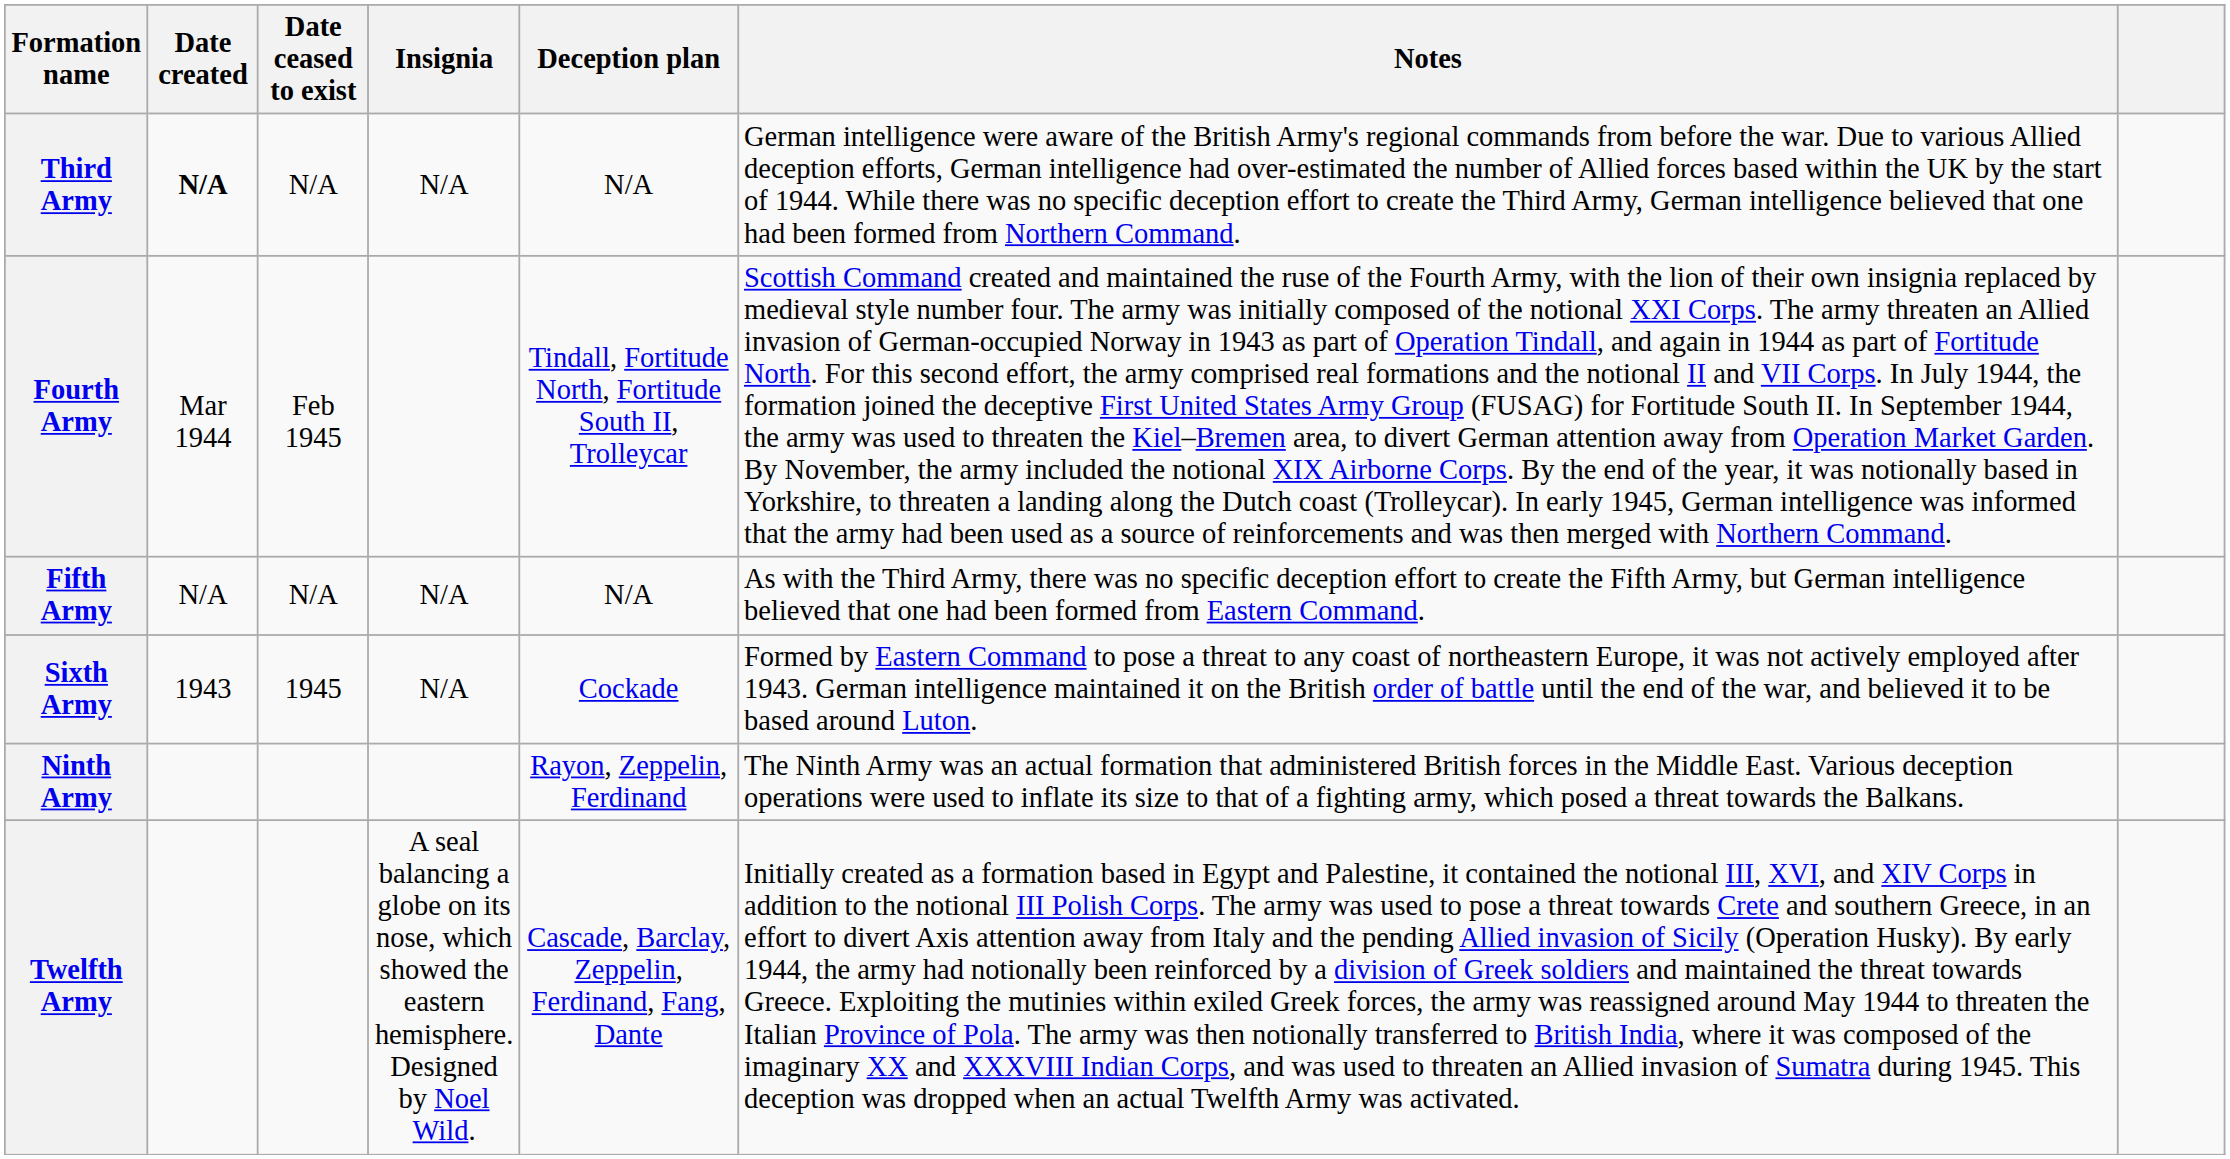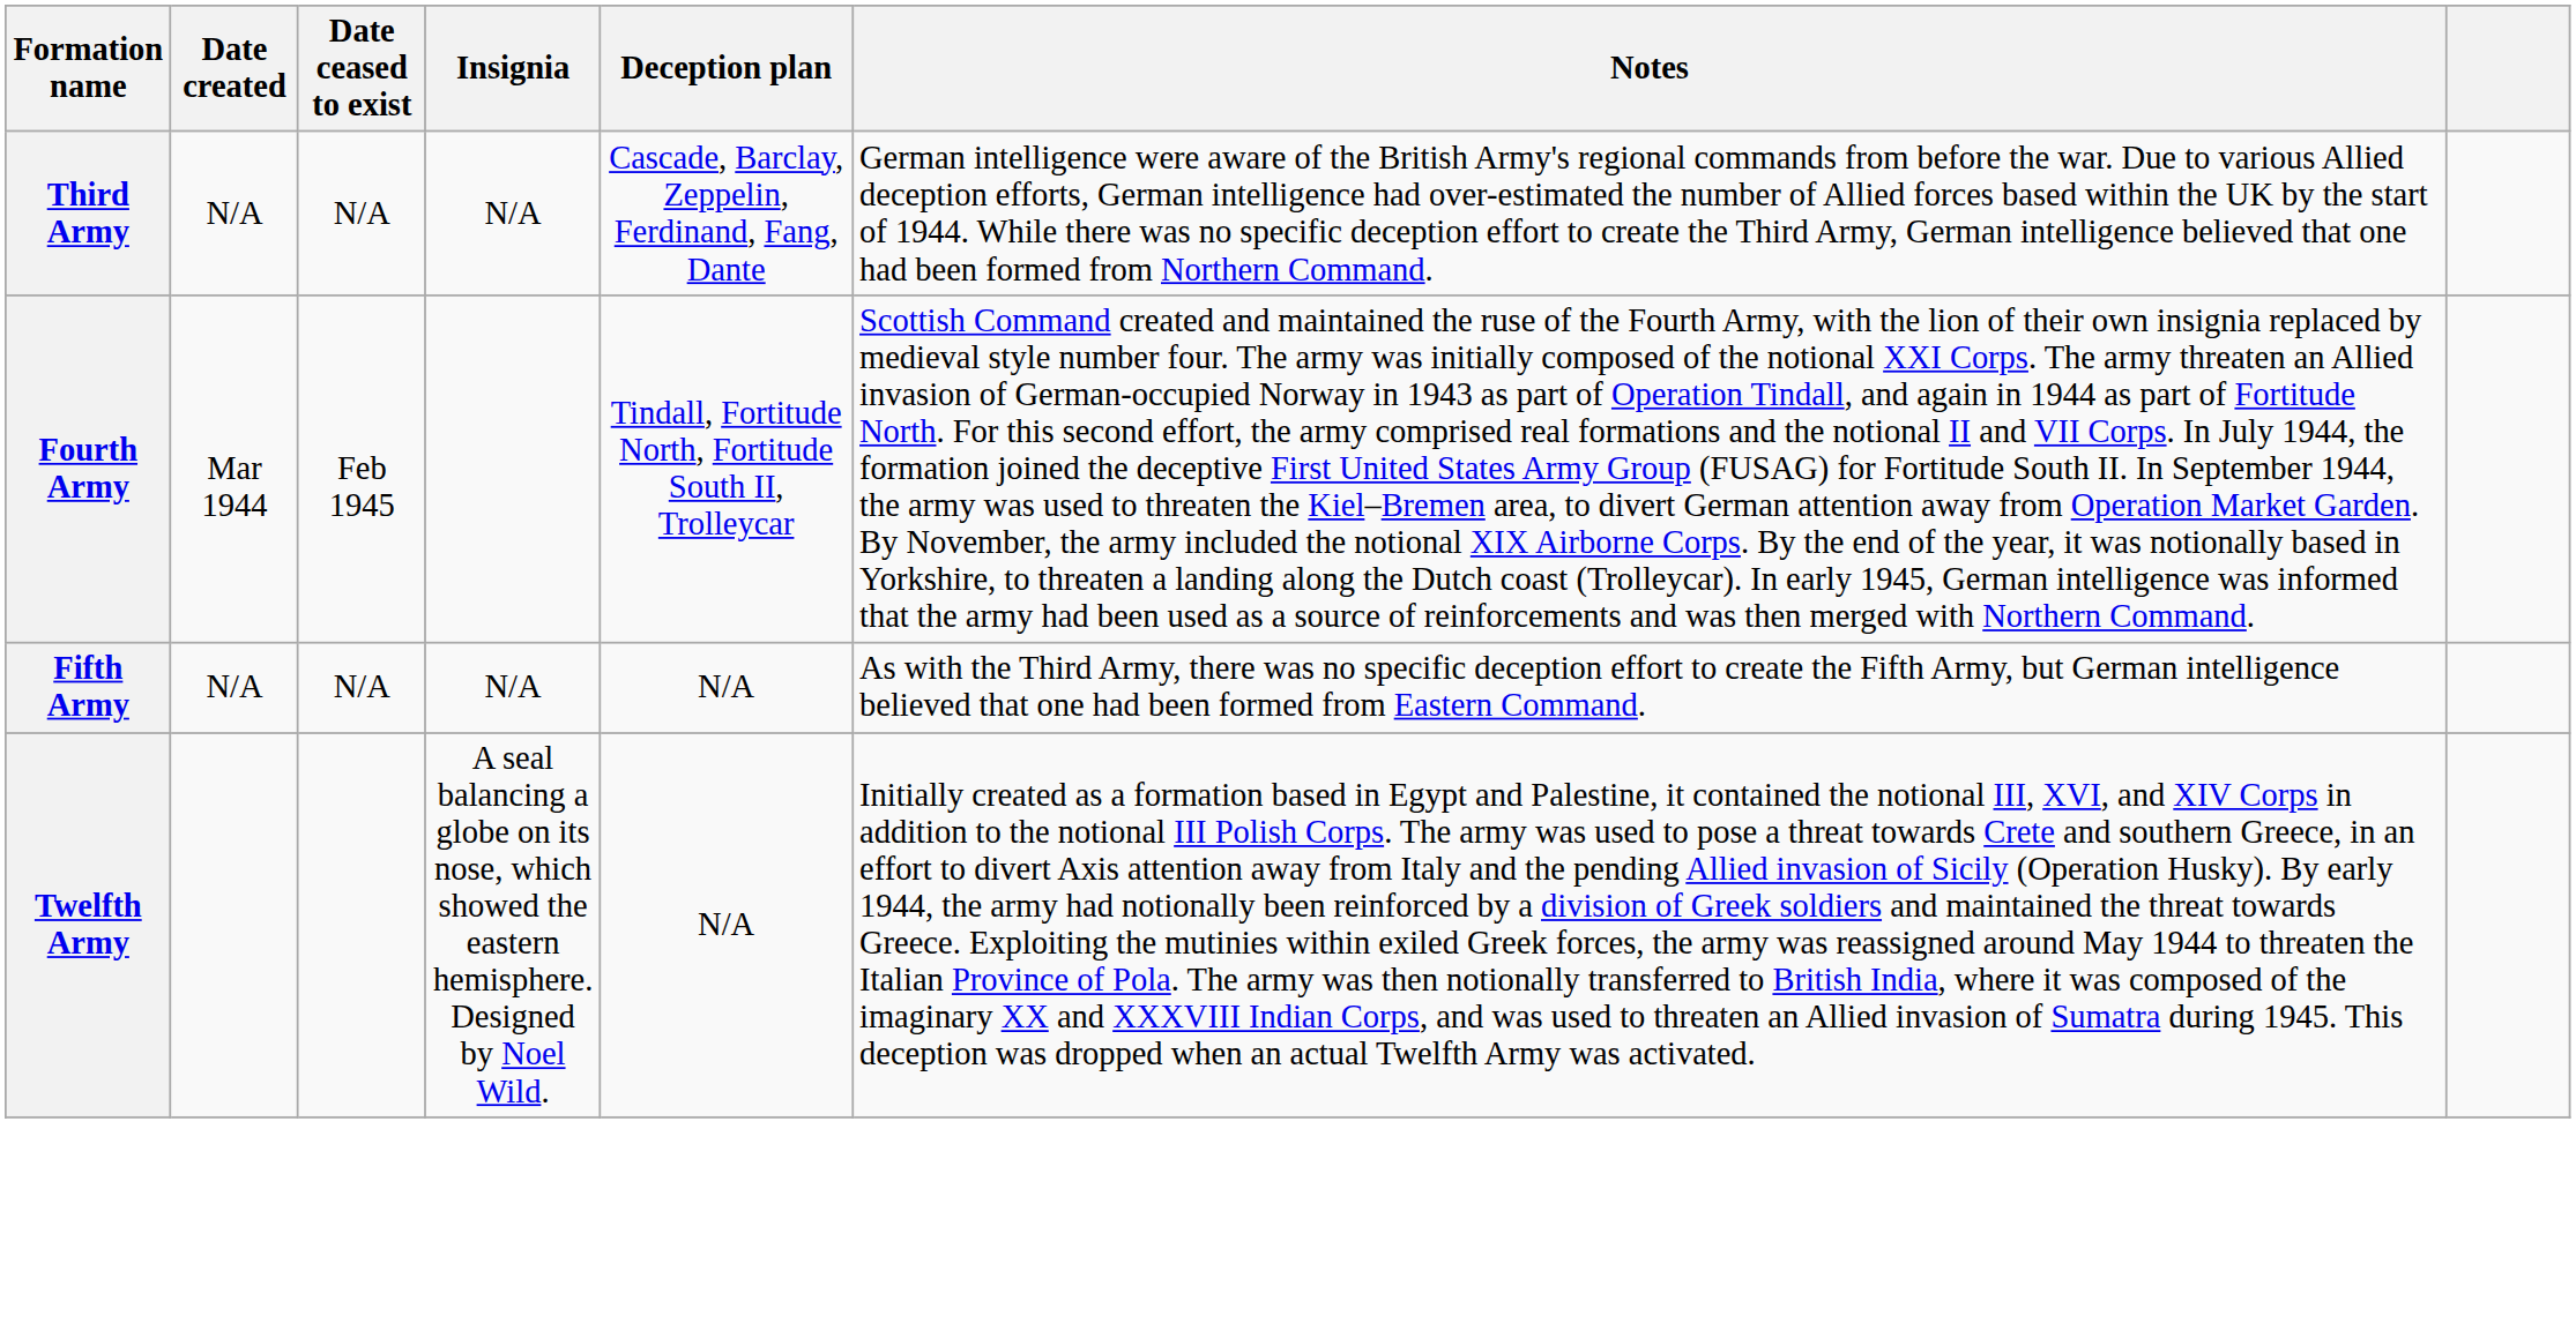 <table class="wikitable sortable plainrowheaders" style="text-align: left; border-spacing: 2px; border: 1px solid darkgray;">
 <tr>
 <th width="5%" scope="col">Formation name</th>
 <th width=5% scope="col">Date created</th>
 <th width=5% scope="col">Date ceased to exist</th>
 <th class=unsortable width=5% scope="col">Insignia</th>
 <th class=unsortable width=10% scope="col">Deception plan</th>
 <th class=unsortable width=65% scope="col">Notes</th>
 <th class=unsortable width=5% scope="col"></th>
 </tr>
 <tr>
 <th scope="row" style="text-align:center;"><a href='#'>Third Army</a></th>
-<td align="center"><strong>N/A</strong></td>
 <td align="center">N/A</td>
 <td align="center">N/A</td>
 <td align="center">N/A</td>
+<td align="center"><a href='#'>Cascade</a>, <a href='#'>Barclay</a>, <a href='#'>Zeppelin</a>, <a href='#'>Ferdinand</a>, <a href='#'>Fang</a>, <a href='#'>Dante</a></td>
 <td align="left">German intelligence were aware of the British Army's regional commands from before the war. Due to various Allied deception efforts, German intelligence had over-estimated the number of Allied forces based within the UK by the start of 1944. While there was no specific deception effort to create the Third Army, German intelligence believed that one had been formed from <a href='#'>Northern Command</a>.</td>
 <td align="center"></td>
 </tr>
 <tr>
 <th scope="row" style="text-align:center;"><a href='#'>Fourth Army</a></th>
 <td align="center"><br>Mar 1944</td>
 <td align="center"><br>Feb 1945</td>
 <td align="center"></td>
 <td align="center"><a href='#'>Tindall</a>, <a href='#'>Fortitude North</a>, <a href='#'>Fortitude South II</a>, <a href='#'>Trolleycar</a></td>
 <td align="left"><a href='#'>Scottish Command</a> created and maintained the ruse of the Fourth Army, with the lion of their own insignia replaced by medieval style number four. The army was initially composed of the notional <a href='#'>XXI Corps</a>. The army threaten an Allied invasion of German-occupied Norway in 1943 as part of <a href='#'>Operation Tindall</a>, and again in 1944 as part of <a href='#'>Fortitude North</a>. For this second effort, the army comprised real formations and the notional <a href='#'>II</a> and <a href='#'>VII Corps</a>. In July 1944, the formation joined the deceptive <a href='#'>First United States Army Group</a> (FUSAG) for Fortitude South II. In September 1944, the army was used to threaten the <a href='#'>Kiel</a>–<a href='#'>Bremen</a> area, to divert German attention away from <a href='#'>Operation Market Garden</a>. By November, the army included the notional <a href='#'>XIX Airborne Corps</a>. By the end of the year, it was notionally based in Yorkshire, to threaten a landing along the Dutch coast (Trolleycar). In early 1945, German intelligence was informed that the army had been used as a source of reinforcements and was then merged with <a href='#'>Northern Command</a>.</td>
 <td align="center"></td>
 </tr>
 <tr>
 <th scope="row" style="text-align:center;"><a href='#'>Fifth Army</a></th>
 <td align="center">N/A</td>
 <td align="center">N/A</td>
 <td align="center">N/A</td>
 <td align="center">N/A</td>
 <td align="left">As with the Third Army, there was no specific deception effort to create the Fifth Army, but German intelligence believed that one had been formed from <a href='#'>Eastern Command</a>.</td>
 <td align="center"></td>
 </tr>
 <tr>
-<th scope="row" style="text-align:center;"><a href='#'>Sixth Army</a></th>
-<td align="center">1943</td>
-<td align="center">1945</td>
-<td align="center">N/A</td>
-<td align="center"><a href='#'>Cockade</a></td>
-<td align="left">Formed by <a href='#'>Eastern Command</a> to pose a threat to any coast of northeastern Europe, it was not actively employed after 1943. German intelligence maintained it on the British <a href='#'>order of battle</a> until the end of the war, and believed it to be based around <a href='#'>Luton</a>.</td>
-<td align="center"></td>
-</tr>
-<tr>
-<th scope="row" style="text-align:center;"><a href='#'>Ninth Army</a></th>
-<td align="center"></td>
-<td align="center"></td>
-<td align="center"></td>
-<td align="center"><a href='#'>Rayon</a>, <a href='#'>Zeppelin</a>, <a href='#'>Ferdinand</a></td>
-<td align="left">The Ninth Army was an actual formation that administered British forces in the Middle East. Various deception operations were used to inflate its size to that of a fighting army, which posed a threat towards the Balkans.</td>
-<td align="center"><br></td>
-</tr>
-<tr>
 <th scope="row" style="text-align:center;"><a href='#'>Twelfth Army</a></th>
 <td align="center"></td>
 <td align="center"></td>
 <td align="center">A seal balancing a globe on its nose, which showed the eastern hemisphere. Designed by <a href='#'>Noel Wild</a>.</td>
-<td align="center"><a href='#'>Cascade</a>, <a href='#'>Barclay</a>, <a href='#'>Zeppelin</a>, <a href='#'>Ferdinand</a>, <a href='#'>Fang</a>, <a href='#'>Dante</a></td>
+<td align="center">N/A</td>
 <td align="left">Initially created as a formation based in Egypt and Palestine, it contained the notional <a href='#'>III</a>, <a href='#'>XVI</a>, and <a href='#'>XIV Corps</a> in addition to the notional <a href='#'>III Polish Corps</a>. The army was used to pose a threat towards <a href='#'>Crete</a> and southern Greece, in an effort to divert Axis attention away from Italy and the pending <a href='#'>Allied invasion of Sicily</a> (Operation Husky). By early 1944, the army had notionally been reinforced by a <a href='#'>division of Greek soldiers</a> and maintained the threat towards Greece. Exploiting the mutinies within exiled Greek forces, the army was reassigned around May 1944 to threaten the Italian <a href='#'>Province of Pola</a>. The army was then notionally transferred to <a href='#'>British India</a>, where it was composed of the imaginary <a href='#'>XX</a> and <a href='#'>XXXVIII Indian Corps</a>, and was used to threaten an Allied invasion of <a href='#'>Sumatra</a> during 1945. This deception was dropped when an actual Twelfth Army was activated.</td>
 <td align="center"></td>
 </tr>
 </table>
